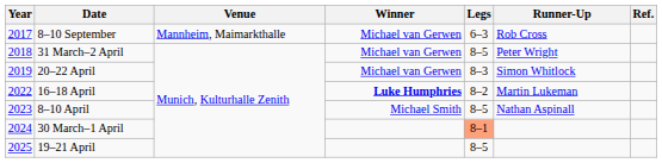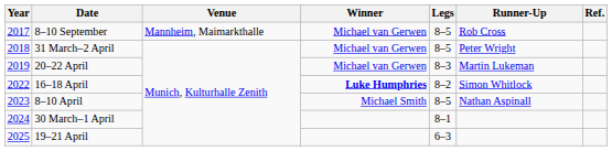 <table class="wikitable">
 <tr>
 <th>Year</th>
 <th style=width:170px>Date</th>
 <th style=width:250px>Venue</th>
 <th style=width:200px>Winner</th>
 <th>Legs</th>
 <th style=width:200px>Runner-Up</th>
 <th>Ref.</th>
 </tr>
 <tr>
 <td align=center><a href='#'>2017</a></td>
 <td align=left>8–10 September</td>
 <td> <a href='#'>Mannheim</a>, Maimarkthalle</td>
 <td align=right><a href='#'>Michael van Gerwen</a> </td>
-<td align=center>6–3</td>
+<td align=center>8–5</td>
 <td> <a href='#'>Rob Cross</a></td>
 <td align="center"></td>
 </tr>
 <tr>
 <td align=center><a href='#'>2018</a></td>
 <td align=left>31 March–2 April</td>
 <td rowspan=6> <a href='#'>Munich</a>, <a href='#'>Kulturhalle Zenith</a></td>
 <td align=right><a href='#'>Michael van Gerwen</a> </td>
 <td align=center>8–5</td>
 <td> <a href='#'>Peter Wright</a></td>
 <td align="center"></td>
 </tr>
 <tr>
 <td align=center><a href='#'>2019</a></td>
 <td align=left>20–22 April</td>
 <td align=right><a href='#'>Michael van Gerwen</a> </td>
 <td align=center>8–3</td>
-<td> <a href='#'>Simon Whitlock</a></td>
+<td> <a href='#'>Martin Lukeman</a></td>
 <td align="center"></td>
 </tr>
 <tr>
 <td align=center><a href='#'>2022</a></td>
 <td align=left>16–18 April</td>
 <td align=right><strong><a href='#'>Luke Humphries</a> </strong></td>
 <td align=center>8–2</td>
-<td> <a href='#'>Martin Lukeman</a></td>
+<td> <a href='#'>Simon Whitlock</a></td>
 <td align="center"></td>
 </tr>
 <tr>
 <td align=center><a href='#'>2023</a></td>
 <td align=left>8–10 April</td>
 <td align=right><a href='#'>Michael Smith</a> </td>
 <td align=center>8–5</td>
 <td> <a href='#'>Nathan Aspinall</a></td>
 <td align="center"></td>
 </tr>
 <tr>
 <td align=center><a href='#'>2024</a></td>
 <td align=left>30 March–1 April</td>
 <td align=right></td>
-<td align=center style="background: lightsalmon;">8–1</td>
+<td align=center>8–1</td>
 <td></td>
 <td align="center"></td>
 </tr>
 <tr>
 <td align=center><a href='#'>2025</a></td>
 <td align=left>19–21 April</td>
 <td align=right></td>
-<td align=center>8–5</td>
+<td align=center>6–3</td>
 <td></td>
 <td align="center"></td>
 </tr>
 </table>
